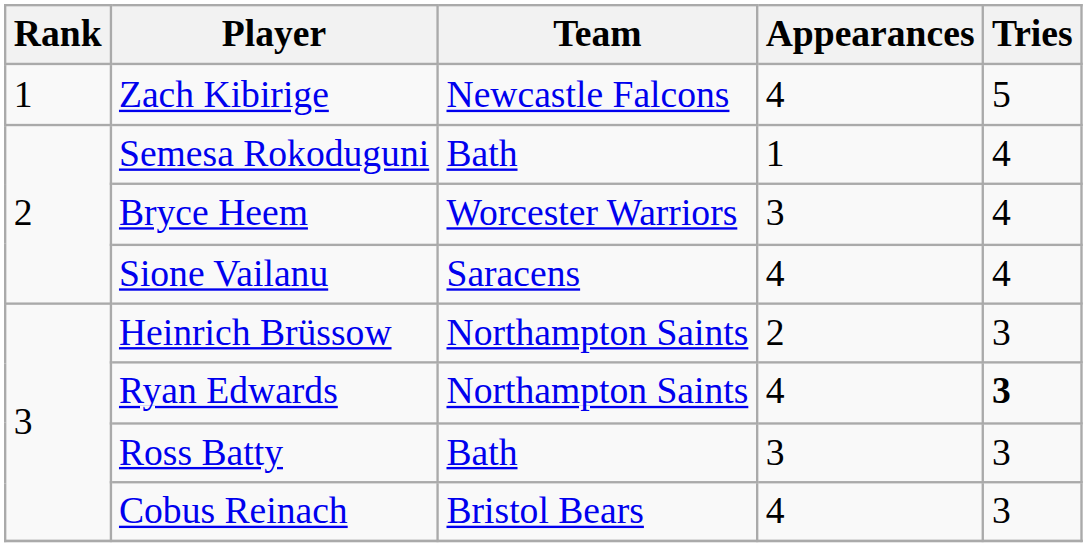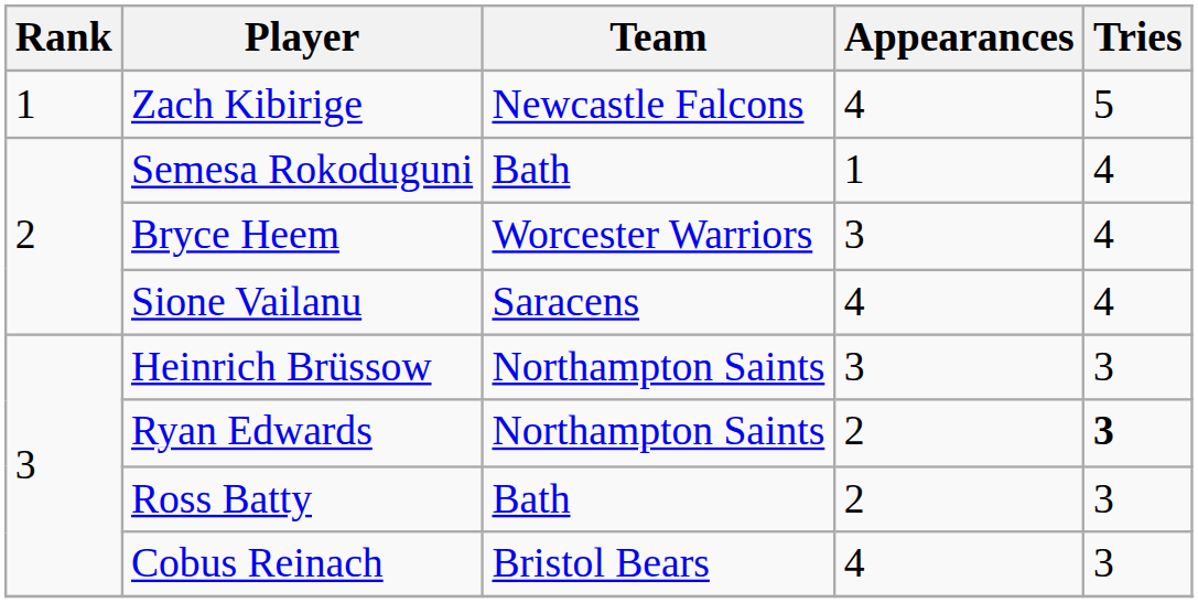 <table class="wikitable">
 <tr>
 <th>Rank</th>
 <th>Player</th>
 <th>Team</th>
 <th>Appearances</th>
 <th>Tries</th>
 </tr>
 <tr>
 <td>1</td>
 <td> <a href='#'>Zach Kibirige</a></td>
 <td><a href='#'>Newcastle Falcons</a></td>
 <td>4</td>
 <td>5</td>
 </tr>
 <tr>
 <td rowspan=3>2</td>
 <td> <a href='#'>Semesa Rokoduguni</a></td>
 <td><a href='#'>Bath</a></td>
 <td>1</td>
 <td>4</td>
 </tr>
 <tr>
 <td> <a href='#'>Bryce Heem</a></td>
 <td><a href='#'>Worcester Warriors</a></td>
 <td>3</td>
 <td>4</td>
 </tr>
 <tr>
 <td> <a href='#'>Sione Vailanu</a></td>
 <td><a href='#'>Saracens</a></td>
 <td>4</td>
 <td>4</td>
 </tr>
 <tr>
 <td rowspan=4>3</td>
 <td> <a href='#'>Heinrich Brüssow</a></td>
 <td><a href='#'>Northampton Saints</a></td>
-<td>2</td>
+<td>3</td>
 <td>3</td>
 </tr>
 <tr>
 <td> <a href='#'>Ryan Edwards</a></td>
 <td><a href='#'>Northampton Saints</a></td>
-<td>4</td>
+<td>2</td>
 <td><strong>3</strong></td>
 </tr>
 <tr>
 <td> <a href='#'>Ross Batty</a></td>
 <td><a href='#'>Bath</a></td>
-<td>3</td>
+<td>2</td>
 <td>3</td>
 </tr>
 <tr>
 <td> <a href='#'>Cobus Reinach</a></td>
 <td><a href='#'>Bristol Bears</a></td>
 <td>4</td>
 <td>3</td>
 </tr>
 <tr>
 </tr>
 </table>
